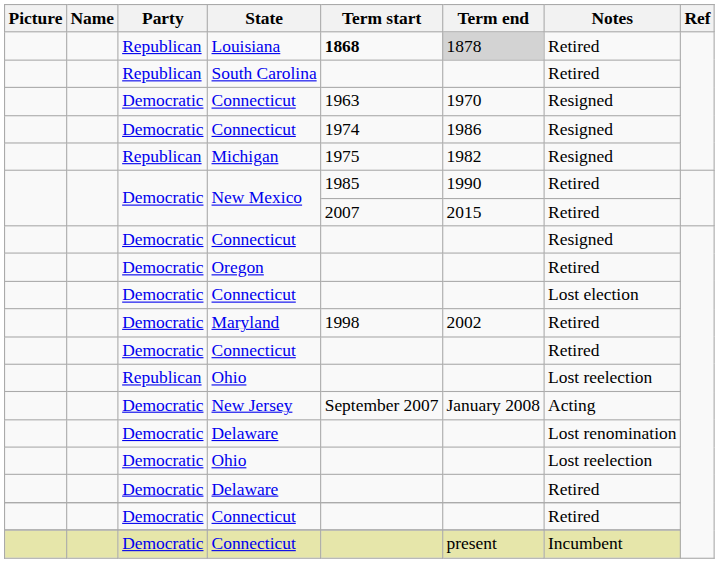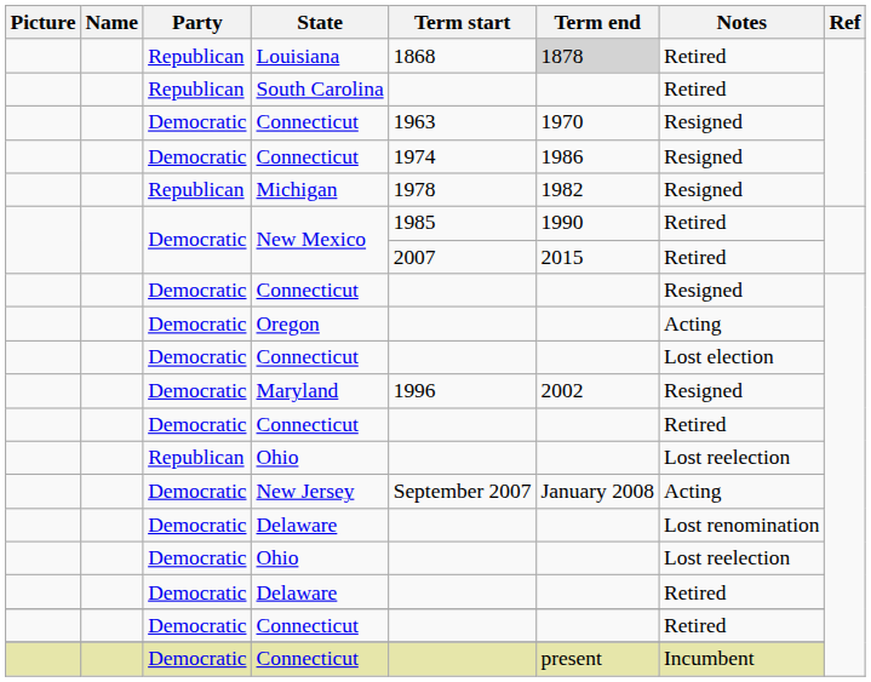 <table class="wikitable sortable">
 <tr>
 <th>Picture</th>
 <th>Name</th>
 <th>Party</th>
 <th>State</th>
 <th>Term start</th>
 <th>Term end</th>
 <th>Notes</th>
 <th>Ref</th>
 </tr>
 <tr>
 <td></td>
 <td><br></td>
 <td><a href='#'>Republican</a></td>
 <td><a href='#'>Louisiana</a></td>
-<td><strong>1868</strong></td>
+<td>1868</td>
 <td style="background: lightgrey;">1878</td>
 <td>Retired</td>
 </tr>
 <tr>
 <td></td>
 <td><br></td>
 <td><a href='#'>Republican</a></td>
 <td><a href='#'>South Carolina</a></td>
 <td></td>
 <td></td>
 <td>Retired</td>
 </tr>
 <tr>
 <td></td>
 <td><br></td>
 <td><a href='#'>Democratic</a></td>
 <td><a href='#'>Connecticut</a></td>
 <td>1963</td>
 <td>1970</td>
 <td>Resigned</td>
 </tr>
 <tr>
 <td></td>
 <td><br></td>
 <td><a href='#'>Democratic</a></td>
 <td><a href='#'>Connecticut</a></td>
 <td>1974</td>
 <td>1986</td>
 <td>Resigned</td>
 </tr>
 <tr>
 <td></td>
 <td><br></td>
 <td><a href='#'>Republican</a></td>
 <td><a href='#'>Michigan</a></td>
-<td>1975</td>
+<td>1978</td>
 <td>1982</td>
 <td>Resigned</td>
 </tr>
 <tr>
 <td rowspan=2></td>
 <td rowspan=2><br></td>
 <td rowspan=2 ><a href='#'>Democratic</a></td>
 <td rowspan=2><a href='#'>New Mexico</a></td>
 <td>1985</td>
 <td>1990</td>
 <td>Retired</td>
 <td rowspan=2></td>
 </tr>
 <tr>
 <td>2007</td>
 <td>2015</td>
 <td>Retired</td>
 </tr>
 <tr>
 <td></td>
 <td><br></td>
 <td><a href='#'>Democratic</a></td>
 <td><a href='#'>Connecticut</a></td>
 <td></td>
 <td></td>
 <td>Resigned</td>
 </tr>
 <tr>
 <td></td>
 <td><br></td>
 <td><a href='#'>Democratic</a></td>
 <td><a href='#'>Oregon</a></td>
 <td></td>
 <td></td>
-<td>Retired</td>
+<td>Acting</td>
 </tr>
 <tr>
 <td></td>
 <td><br></td>
 <td><a href='#'>Democratic</a></td>
 <td><a href='#'>Connecticut</a></td>
 <td></td>
 <td></td>
 <td>Lost election</td>
 </tr>
 <tr>
 <td></td>
 <td><br></td>
 <td><a href='#'>Democratic</a></td>
 <td><a href='#'>Maryland</a></td>
-<td>1998</td>
+<td>1996</td>
 <td>2002</td>
-<td>Retired</td>
+<td>Resigned</td>
 </tr>
 <tr>
 <td></td>
 <td><br></td>
 <td><a href='#'>Democratic</a></td>
 <td><a href='#'>Connecticut</a></td>
 <td></td>
 <td></td>
 <td>Retired</td>
 </tr>
 <tr>
 <td></td>
 <td><br></td>
 <td><a href='#'>Republican</a></td>
 <td><a href='#'>Ohio</a></td>
 <td></td>
 <td></td>
 <td>Lost reelection</td>
 </tr>
 <tr>
 <td></td>
 <td><br></td>
 <td><a href='#'>Democratic</a></td>
 <td><a href='#'>New Jersey</a></td>
 <td>September 2007</td>
 <td>January 2008</td>
 <td>Acting</td>
 </tr>
 <tr>
 <td></td>
 <td><br></td>
 <td><a href='#'>Democratic</a></td>
 <td><a href='#'>Delaware</a></td>
 <td></td>
 <td></td>
 <td>Lost renomination</td>
 </tr>
 <tr>
 <td></td>
 <td><br></td>
 <td><a href='#'>Democratic</a></td>
 <td><a href='#'>Ohio</a></td>
 <td></td>
 <td></td>
 <td>Lost reelection</td>
 </tr>
 <tr>
 <td></td>
 <td><br></td>
 <td><a href='#'>Democratic</a></td>
 <td><a href='#'>Delaware</a></td>
 <td></td>
 <td></td>
 <td>Retired</td>
 </tr>
 <tr>
 </tr>
 <tr>
 <td></td>
 <td><br></td>
 <td><a href='#'>Democratic</a></td>
 <td><a href='#'>Connecticut</a></td>
 <td></td>
 <td></td>
 <td>Retired</td>
 </tr>
 <tr>
 </tr>
 <tr style="background:#e6e6aa;">
 <td></td>
 <td><br></td>
 <td><a href='#'>Democratic</a></td>
 <td><a href='#'>Connecticut</a></td>
 <td></td>
 <td>present</td>
 <td>Incumbent</td>
 </tr>
 </table>
